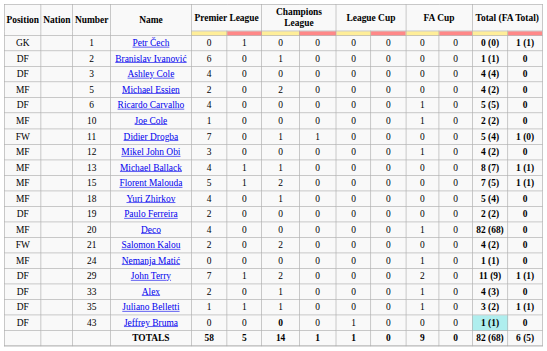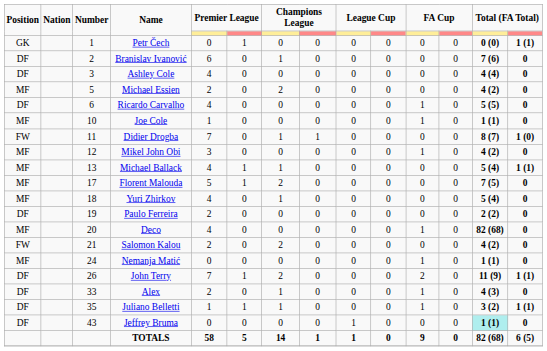 <table class="wikitable" style="font-size: 95%; text-align: center;">
 <tr>
 <td rowspan="2" width="5%" align="center"><strong>Position</strong></td>
 <td rowspan="2" width="5%" align="center"><strong>Nation</strong></td>
 <td rowspan="2" width="5%" align="center"><strong>Number</strong></td>
 <td rowspan="2" width="15%" align="center"><strong>Name</strong></td>
 <td colspan="2" align="center"><strong>Premier League</strong></td>
 <td colspan="2" align="center"><strong>Champions League</strong></td>
 <td colspan="2" align="center"><strong>League Cup</strong></td>
 <td colspan="2" align="center"><strong>FA Cup</strong></td>
 <td colspan="2" align="center"><strong>Total (FA Total)</strong></td>
 </tr>
 <tr>
 <th width=60 style="background: #FFEE99"></th>
 <th width=60 style="background: #FF8888"></th>
 <th width=60 style="background: #FFEE99"></th>
 <th width=60 style="background: #FF8888"></th>
 <th width=60 style="background: #FFEE99"></th>
 <th width=60 style="background: #FF8888"></th>
 <th width=60 style="background: #FFEE99"></th>
 <th width=60 style="background: #FF8888"></th>
 <th width=60 style="background: #FFEE99"></th>
 <th width=60 style="background: #FF8888"></th>
 </tr>
 <tr>
 <td>GK</td>
 <td></td>
 <td>1</td>
 <td><a href='#'>Petr Čech</a></td>
 <td>0</td>
 <td>1</td>
 <td>0</td>
 <td>0</td>
 <td>0</td>
 <td>0</td>
 <td>0</td>
 <td>0</td>
 <td><strong>0 (0)</strong></td>
 <td><strong>1 (1)</strong></td>
 </tr>
 <tr>
 <td>DF</td>
 <td></td>
 <td>2</td>
 <td><a href='#'>Branislav Ivanović</a></td>
 <td>6</td>
 <td>0</td>
 <td>1</td>
 <td>0</td>
 <td>0</td>
 <td>0</td>
 <td>0</td>
 <td>0</td>
-<td><strong>1 (1)</strong></td>
+<td><strong>7 (6)</strong></td>
 <td><strong>0</strong></td>
 </tr>
 <tr>
 <td>DF</td>
 <td></td>
 <td>3</td>
 <td><a href='#'>Ashley Cole</a></td>
 <td>4</td>
 <td>0</td>
 <td>0</td>
 <td>0</td>
 <td>0</td>
 <td>0</td>
 <td>0</td>
 <td>0</td>
 <td><strong>4 (4)</strong></td>
 <td><strong>0</strong></td>
 </tr>
 <tr>
 <td>MF</td>
 <td></td>
 <td>5</td>
 <td><a href='#'>Michael Essien</a></td>
 <td>2</td>
 <td>0</td>
 <td>2</td>
 <td>0</td>
 <td>0</td>
 <td>0</td>
 <td>0</td>
 <td>0</td>
 <td><strong>4 (2)</strong></td>
 <td><strong>0</strong></td>
 </tr>
 <tr>
 <td>DF</td>
 <td></td>
 <td>6</td>
 <td><a href='#'>Ricardo Carvalho</a></td>
 <td>4</td>
 <td>0</td>
 <td>0</td>
 <td>0</td>
 <td>0</td>
 <td>0</td>
 <td>1</td>
 <td>0</td>
 <td><strong>5 (5)</strong></td>
 <td><strong>0</strong></td>
 </tr>
 <tr>
 <td>MF</td>
 <td></td>
 <td>10</td>
 <td><a href='#'>Joe Cole</a></td>
 <td>1</td>
 <td>0</td>
 <td>0</td>
 <td>0</td>
 <td>0</td>
 <td>0</td>
 <td>1</td>
 <td>0</td>
-<td><strong>2 (2)</strong></td>
+<td><strong>1 (1)</strong></td>
 <td><strong>0</strong></td>
 </tr>
 <tr>
 <td>FW</td>
 <td></td>
 <td>11</td>
 <td><a href='#'>Didier Drogba</a></td>
 <td>7</td>
 <td>0</td>
 <td>1</td>
 <td>1</td>
 <td>0</td>
 <td>0</td>
 <td>0</td>
 <td>0</td>
-<td><strong>5 (4)</strong></td>
+<td><strong>8 (7)</strong></td>
 <td><strong>1 (0)</strong></td>
 </tr>
 <tr>
 <td>MF</td>
 <td></td>
 <td>12</td>
 <td><a href='#'>Mikel John Obi</a></td>
 <td>3</td>
 <td>0</td>
 <td>0</td>
 <td>0</td>
 <td>0</td>
 <td>0</td>
 <td>1</td>
 <td>0</td>
 <td><strong>4 (2)</strong></td>
 <td><strong>0</strong></td>
 </tr>
 <tr>
 <td>MF</td>
 <td></td>
 <td>13</td>
 <td><a href='#'>Michael Ballack</a></td>
 <td>4</td>
 <td>1</td>
 <td>1</td>
 <td>0</td>
 <td>0</td>
 <td>0</td>
 <td>0</td>
 <td>0</td>
-<td><strong>8 (7)</strong></td>
+<td><strong>5 (4)</strong></td>
 <td><strong>1 (1)</strong></td>
 </tr>
 <tr>
 <td>MF</td>
 <td></td>
-<td>15</td>
+<td>17</td>
 <td><a href='#'>Florent Malouda</a></td>
 <td>5</td>
 <td>1</td>
 <td>2</td>
 <td>0</td>
 <td>0</td>
 <td>0</td>
 <td>0</td>
 <td>0</td>
 <td><strong>7 (5)</strong></td>
-<td><strong>1 (1)</strong></td>
+<td><strong>0</strong></td>
 </tr>
 <tr>
 <td>MF</td>
 <td></td>
 <td>18</td>
 <td><a href='#'>Yuri Zhirkov</a></td>
 <td>4</td>
 <td>0</td>
 <td>1</td>
 <td>0</td>
 <td>0</td>
 <td>0</td>
 <td>0</td>
 <td>0</td>
 <td><strong>5 (4)</strong></td>
 <td><strong>0</strong></td>
 </tr>
 <tr>
 <td>DF</td>
 <td></td>
 <td>19</td>
 <td><a href='#'>Paulo Ferreira</a></td>
 <td>2</td>
 <td>0</td>
 <td>0</td>
 <td>0</td>
 <td>0</td>
 <td>0</td>
 <td>0</td>
 <td>0</td>
 <td><strong>2 (2)</strong></td>
 <td><strong>0</strong></td>
 </tr>
 <tr>
 <td>MF</td>
 <td></td>
 <td>20</td>
 <td><a href='#'>Deco</a></td>
 <td>4</td>
 <td>0</td>
 <td>0</td>
 <td>0</td>
 <td>0</td>
 <td>0</td>
 <td>1</td>
 <td>0</td>
 <td><strong>82 (68)</strong></td>
 <td><strong>0</strong></td>
 </tr>
 <tr>
 <td>FW</td>
 <td></td>
 <td>21</td>
 <td><a href='#'>Salomon Kalou</a></td>
 <td>2</td>
 <td>0</td>
 <td>2</td>
 <td>0</td>
 <td>0</td>
 <td>0</td>
 <td>0</td>
 <td>0</td>
 <td><strong>4 (2)</strong></td>
 <td><strong>0</strong></td>
 </tr>
 <tr>
 <td>MF</td>
 <td></td>
 <td>24</td>
 <td><a href='#'>Nemanja Matić</a></td>
 <td>0</td>
 <td>0</td>
 <td>0</td>
 <td>0</td>
 <td>0</td>
 <td>0</td>
 <td>1</td>
 <td>0</td>
 <td><strong>1 (1)</strong></td>
 <td><strong>0</strong></td>
 </tr>
 <tr>
 <td>DF</td>
 <td></td>
-<td>29</td>
+<td>26</td>
 <td><a href='#'>John Terry</a></td>
 <td>7</td>
 <td>1</td>
 <td>2</td>
 <td>0</td>
 <td>0</td>
 <td>0</td>
 <td>2</td>
 <td>0</td>
 <td><strong>11 (9)</strong></td>
 <td><strong>1 (1)</strong></td>
 </tr>
 <tr>
 <td>DF</td>
 <td></td>
 <td>33</td>
 <td><a href='#'>Alex</a></td>
 <td>2</td>
 <td>0</td>
 <td>1</td>
 <td>0</td>
 <td>0</td>
 <td>0</td>
 <td>1</td>
 <td>0</td>
 <td><strong>4 (3)</strong></td>
 <td><strong>0</strong></td>
 </tr>
 <tr>
 <td>DF</td>
 <td></td>
 <td>35</td>
 <td><a href='#'>Juliano Belletti</a></td>
 <td>1</td>
 <td>1</td>
 <td>1</td>
 <td>0</td>
 <td>0</td>
 <td>0</td>
 <td>1</td>
 <td>0</td>
 <td><strong>3 (2)</strong></td>
 <td><strong>1 (1)</strong></td>
 </tr>
 <tr>
 <td>DF</td>
 <td></td>
 <td>43</td>
 <td><a href='#'>Jeffrey Bruma</a></td>
 <td>0</td>
 <td>0</td>
-<td><strong>0</strong></td>
+<td>0</td>
 <td>0</td>
 <td>1</td>
 <td>0</td>
 <td>0</td>
 <td>0</td>
 <td style="background: paleturquoise;"><strong>1 (1)</strong></td>
 <td><strong>0</strong></td>
 </tr>
 <tr>
 <td></td>
 <td></td>
 <td></td>
 <td><strong>TOTALS</strong></td>
 <td><strong>58</strong></td>
 <td><strong>5</strong></td>
 <td><strong>14</strong></td>
 <td><strong>1</strong></td>
 <td><strong>1</strong></td>
 <td><strong>0</strong></td>
 <td><strong>9</strong></td>
 <td><strong>0</strong></td>
 <td><strong>82 (68)</strong></td>
 <td><strong>6 (5)</strong></td>
 </tr>
 <tr>
 </tr>
 </table>
